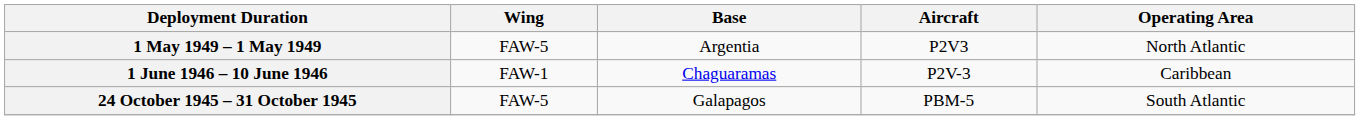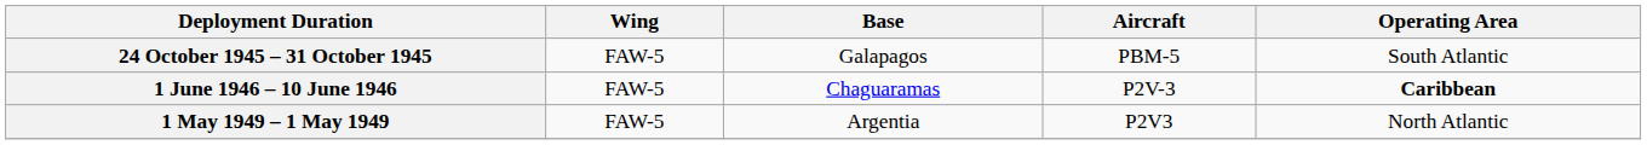 <table class="wikitable" style="text-align:center" width=99%>
 <tr>
 <th rowspan="1" width="33%">Deployment Duration</th>
 <th colspan="1" align="center">Wing</th>
 <th colspan="1" align="center">Base</th>
 <th colspan="1" align="center">Aircraft</th>
 <th colspan="1" align="center">Operating Area</th>
 </tr>
 <tr>
+<th>24 October 1945 – 31 October 1945</th>
+<td>FAW-5</td>
+<td>Galapagos</td>
+<td>PBM-5</td>
+<td>South Atlantic</td>
+</tr>
+<tr>
+<th>1 June 1946 – 10 June 1946</th>
+<td>FAW-5</td>
+<td><a href='#'>Chaguaramas</a></td>
+<td>P2V-3</td>
+<td><strong>Caribbean</strong></td>
+</tr>
+<tr>
 <th>1 May 1949 – 1 May 1949</th>
 <td>FAW-5</td>
 <td>Argentia</td>
 <td>P2V3</td>
 <td>North Atlantic</td>
 </tr>
 <tr>
-<th>1 June 1946 – 10 June 1946</th>
-<td>FAW-1</td>
-<td><a href='#'>Chaguaramas</a></td>
-<td>P2V-3</td>
-<td>Caribbean</td>
-</tr>
-<tr>
-<th>24 October 1945 – 31 October 1945</th>
-<td>FAW-5</td>
-<td>Galapagos</td>
-<td>PBM-5</td>
-<td>South Atlantic</td>
-</tr>
-<tr>
 </tr>
 </table>
